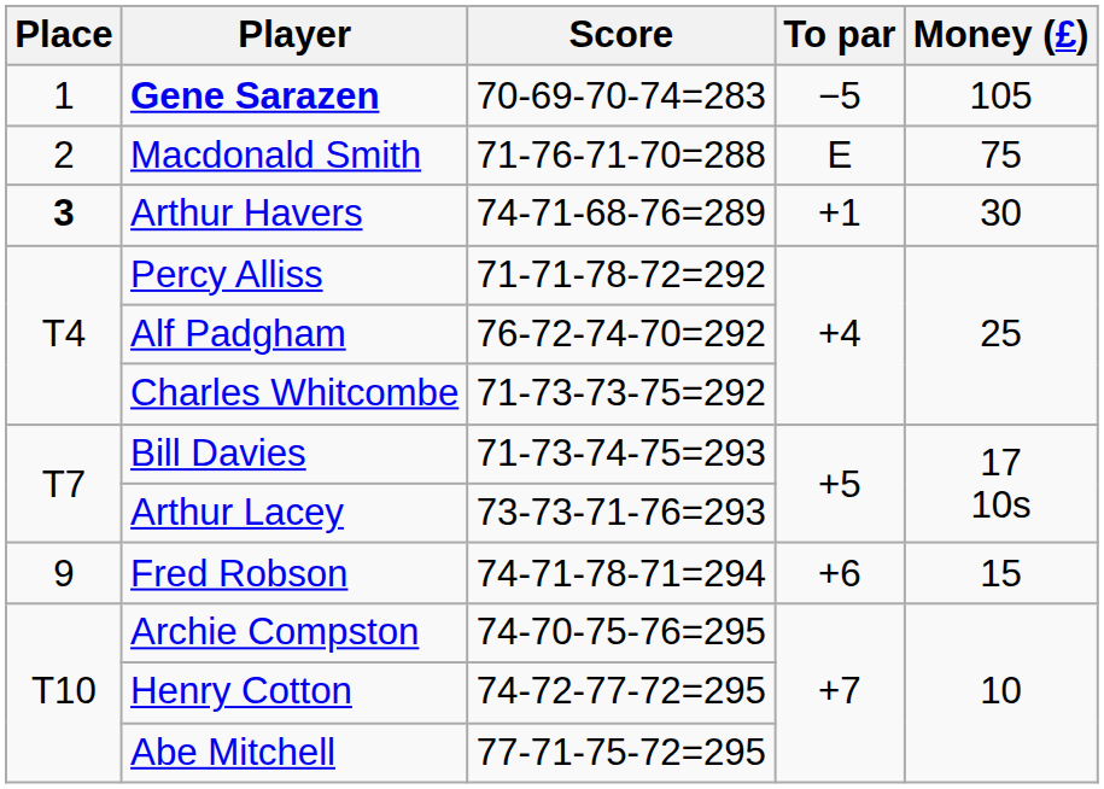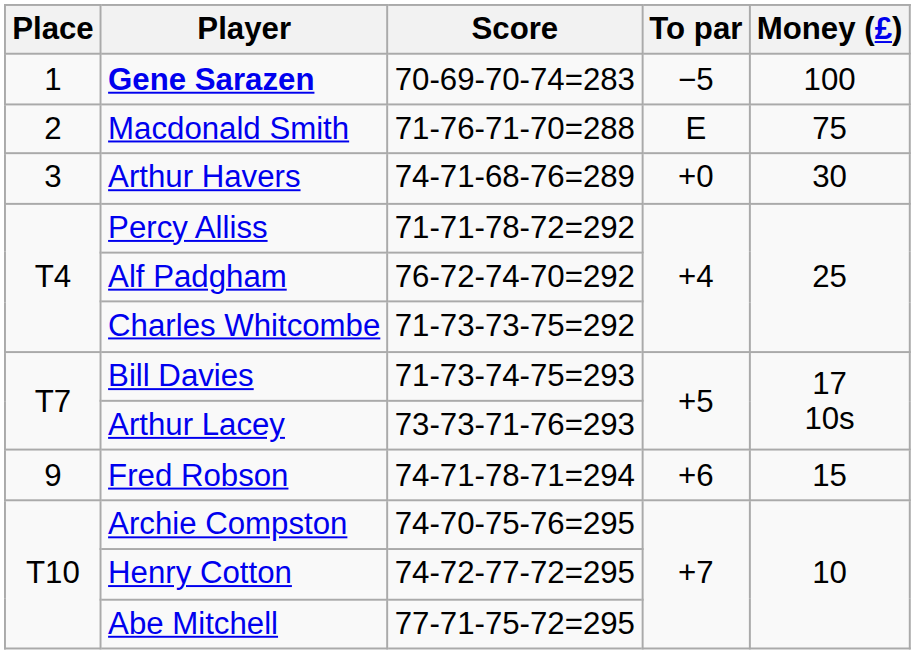 <table class=wikitable>
 <tr>
 <th>Place</th>
 <th>Player</th>
 <th>Score</th>
 <th>To par</th>
 <th>Money (<a href='#'>£</a>)</th>
 </tr>
 <tr>
 <td align=center>1</td>
 <td> <strong><a href='#'>Gene Sarazen</a></strong></td>
 <td>70-69-70-74=283</td>
 <td align=center>−5</td>
-<td align=center>105</td>
+<td align=center>100</td>
 </tr>
 <tr>
 <td align=center>2</td>
 <td> <a href='#'>Macdonald Smith</a></td>
 <td>71-76-71-70=288</td>
 <td align=center>E</td>
 <td align=center>75</td>
 </tr>
 <tr>
-<td align=center><strong>3</strong></td>
+<td align=center>3</td>
 <td> <a href='#'>Arthur Havers</a></td>
 <td>74-71-68-76=289</td>
-<td align=center>+1</td>
+<td align=center>+0</td>
 <td align=center>30</td>
 </tr>
 <tr>
 <td rowspan=3 align=center>T4</td>
 <td> <a href='#'>Percy Alliss</a></td>
 <td>71-71-78-72=292</td>
 <td rowspan=3 align=center>+4</td>
 <td rowspan=3 align=center>25</td>
 </tr>
 <tr>
 <td> <a href='#'>Alf Padgham</a></td>
 <td>76-72-74-70=292</td>
 </tr>
 <tr>
 <td> <a href='#'>Charles Whitcombe</a></td>
 <td>71-73-73-75=292</td>
 </tr>
 <tr>
 <td rowspan=2 align=center>T7</td>
 <td> <a href='#'>Bill Davies</a></td>
 <td>71-73-74-75=293</td>
 <td rowspan=2 align=center>+5</td>
 <td rowspan=2 align=center>17<br>10s</td>
 </tr>
 <tr>
 <td> <a href='#'>Arthur Lacey</a></td>
 <td>73-73-71-76=293</td>
 </tr>
 <tr>
 <td align=center>9</td>
 <td> <a href='#'>Fred Robson</a></td>
 <td>74-71-78-71=294</td>
 <td align=center>+6</td>
 <td align=center>15</td>
 </tr>
 <tr>
 <td rowspan=3 align=center>T10</td>
 <td> <a href='#'>Archie Compston</a></td>
 <td>74-70-75-76=295</td>
 <td rowspan=3 align=center>+7</td>
 <td rowspan=3 align=center>10</td>
 </tr>
 <tr>
 <td> <a href='#'>Henry Cotton</a></td>
 <td>74-72-77-72=295</td>
 </tr>
 <tr>
 <td> <a href='#'>Abe Mitchell</a></td>
 <td>77-71-75-72=295</td>
 </tr>
 </table>
